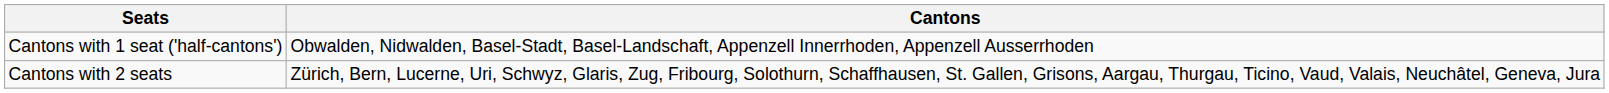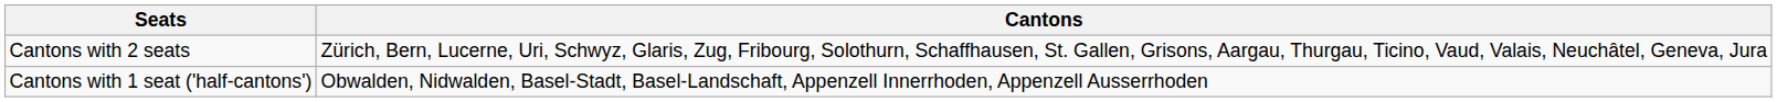 <table class="wikitable">
 <tr>
 <th>Seats</th>
 <th>Cantons</th>
 </tr>
 <tr>
+<td>Cantons with 2 seats</td>
+<td>Zürich, Bern, Lucerne, Uri, Schwyz, Glaris, Zug, Fribourg, Solothurn, Schaffhausen, St. Gallen, Grisons, Aargau, Thurgau, Ticino, Vaud, Valais, Neuchâtel, Geneva, Jura</td>
+</tr>
+<tr>
 <td>Cantons with 1 seat ('half-cantons')</td>
 <td>Obwalden, Nidwalden, Basel-Stadt, Basel-Landschaft, Appenzell Innerrhoden, Appenzell Ausserrhoden</td>
 </tr>
-<tr>
-<td>Cantons with 2 seats</td>
-<td>Zürich, Bern, Lucerne, Uri, Schwyz, Glaris, Zug, Fribourg, Solothurn, Schaffhausen, St. Gallen, Grisons, Aargau, Thurgau, Ticino, Vaud, Valais, Neuchâtel, Geneva, Jura</td>
-</tr>
 </table>
